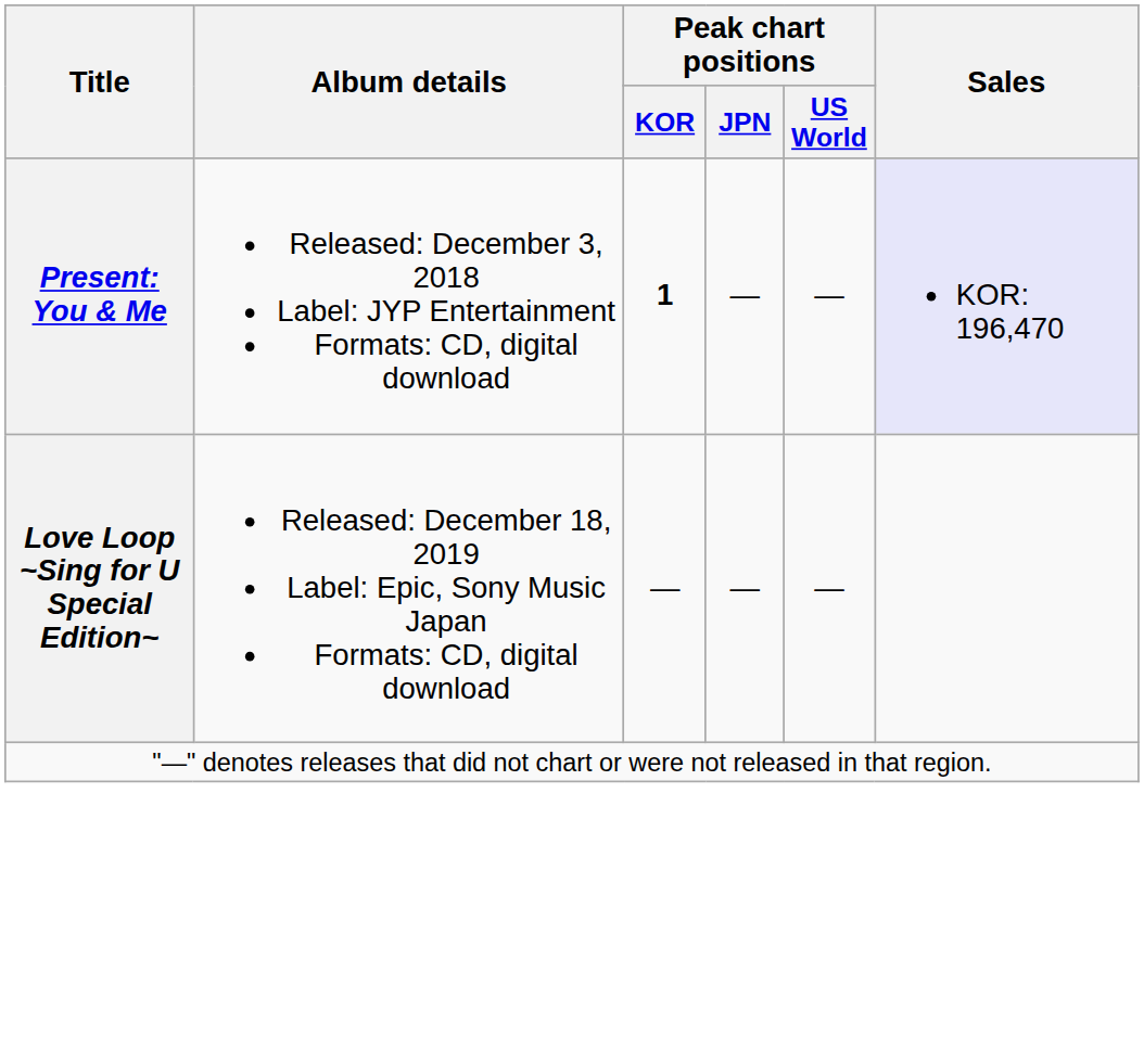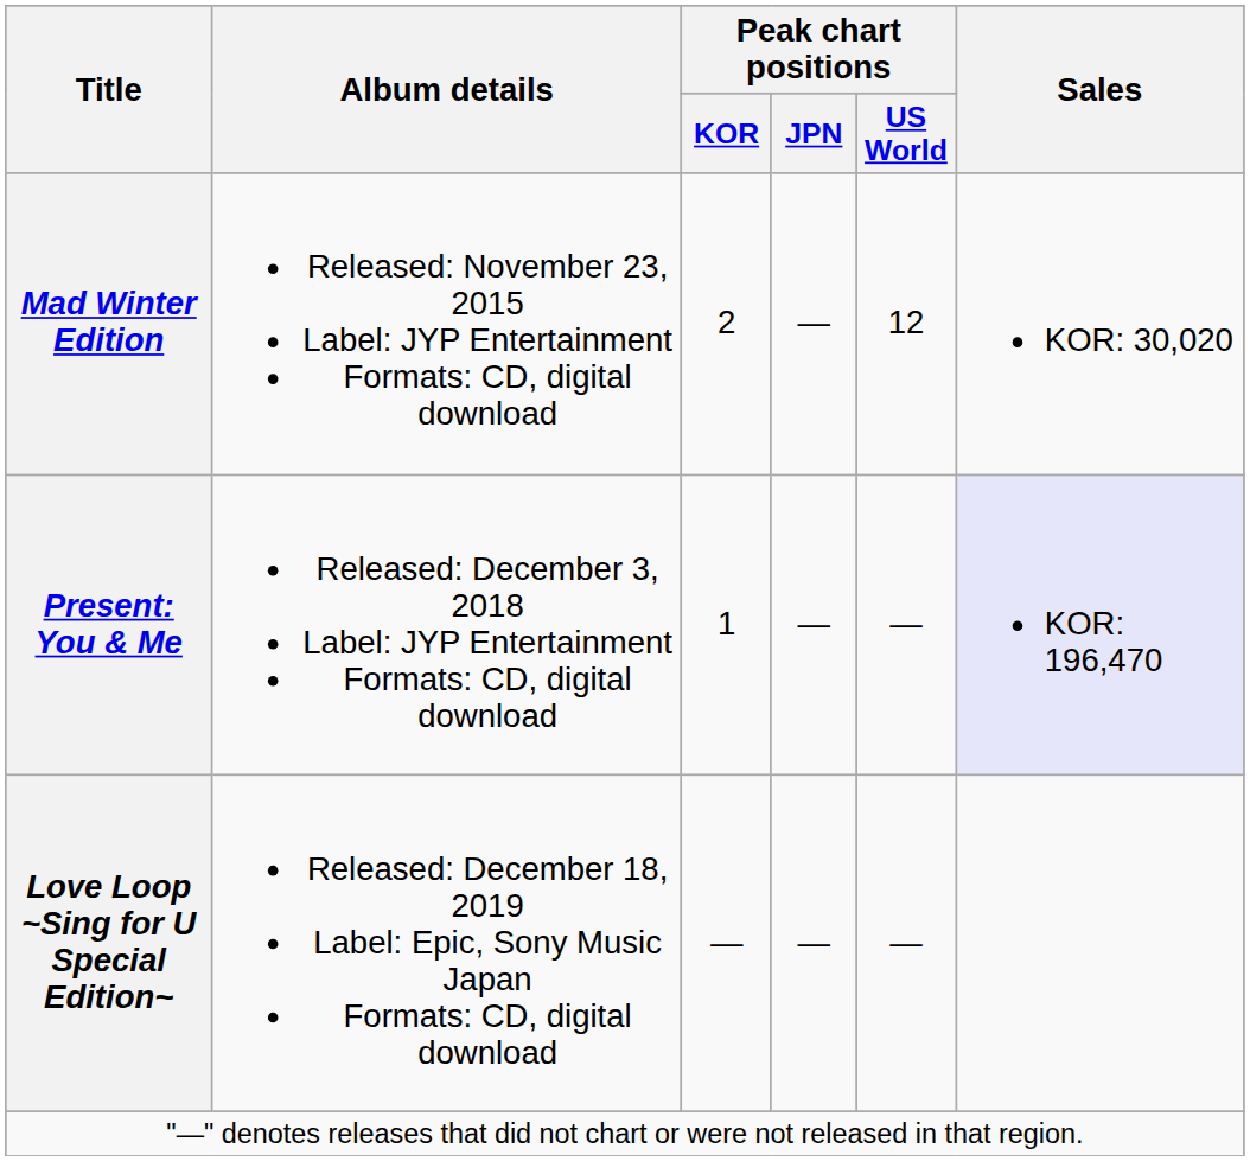 <table {| class="wikitable plainrowheaders" style="text-align:center">
 <tr>
 <th scope="col" rowspan="2" style="width:8em">Title</th>
 <th scope="col" rowspan="2" style="width:20em">Album details</th>
 <th scope="col" colspan="3">Peak chart positions</th>
 <th scope="col" rowspan="2" style="width:11em">Sales</th>
 </tr>
 <tr>
 <th scope="col" style="width:3em;font-size:90%"><a href='#'>KOR</a><br></th>
 <th scope="col" style="width:3em;font-size:90%"><a href='#'>JPN</a><br></th>
 <th scope="col" style="width:3em;font-size:90%"><a href='#'>US<br>World</a><br></th>
 </tr>
 <tr>
+<th scope="row"><em><a href='#'>Mad Winter Edition</a></em></th>
+<td><br><ul><li>Released: November 23, 2015 </li><li>Label: JYP Entertainment</li><li>Formats: CD, digital download</li></ul></td>
+<td>2</td>
+<td>—</td>
+<td>12</td>
+<td style="text-align:left"><br><ul><li>KOR: 30,020</li></ul></td>
+</tr>
+<tr>
 <th scope="row"><em><a href='#'>Present: You & Me</a></em></th>
 <td><br><ul><li>Released: December 3, 2018 </li><li>Label: JYP Entertainment</li><li>Formats: CD, digital download</li></ul></td>
-<td><strong>1</strong></td>
+<td>1</td>
 <td>—</td>
 <td>—</td>
 <td style="background: lavender; text-align:left"><br><ul><li>KOR: 196,470</li></ul></td>
 </tr>
 <tr>
 <th scope="row"><em>Love Loop ~Sing for U Special Edition~</em></th>
 <td><br><ul><li>Released: December 18, 2019 </li><li>Label: Epic, Sony Music Japan</li><li>Formats: CD, digital download</li></ul></td>
 <td>—</td>
 <td>—</td>
 <td>—</td>
 <td></td>
 </tr>
 <tr>
 <td colspan="6" style="font-size:85%">"—" denotes releases that did not chart or were not released in that region.</td>
 </tr>
 </table>
